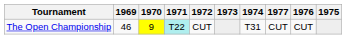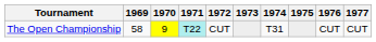 <table class="wikitable" style="font-size:95%;text-align:center;">
 <tr>
 <th>Tournament</th>
 <th>1969</th>
 <th>1970</th>
 <th>1971</th>
 <th>1972</th>
 <th>1973</th>
 <th>1974</th>
+<th>1975</th>
+<th>1976</th>
 <th>1977</th>
-<th>1976</th>
-<th>1975</th>
 </tr>
 <tr>
 <td align=left><a href='#'>The Open Championship</a></td>
-<td>46</td>
+<td>58</td>
 <td style="background:yellow;">9</td>
 <td style="background: paleturquoise;">T22</td>
 <td>CUT</td>
 <td style="background:#eeeeee;"></td>
 <td>T31</td>
+<td style="background:#eeeeee;"></td>
 <td>CUT</td>
 <td>CUT</td>
-<td style="background:#eeeeee;"></td>
 </tr>
 </table>
